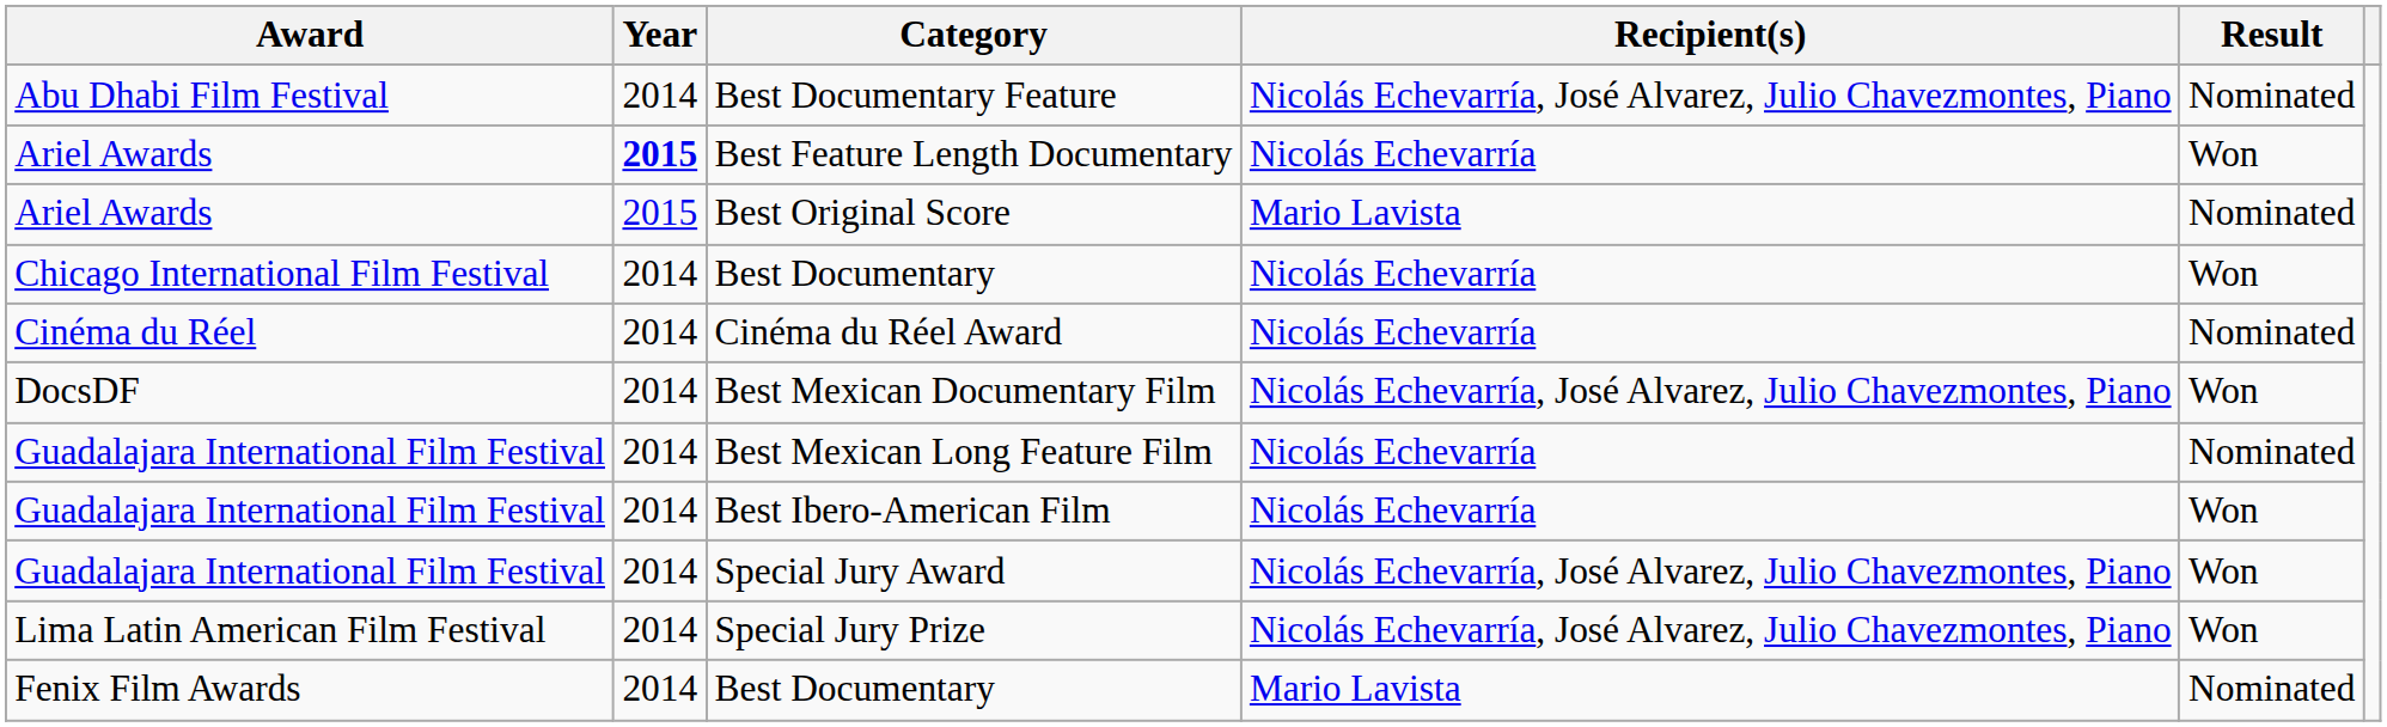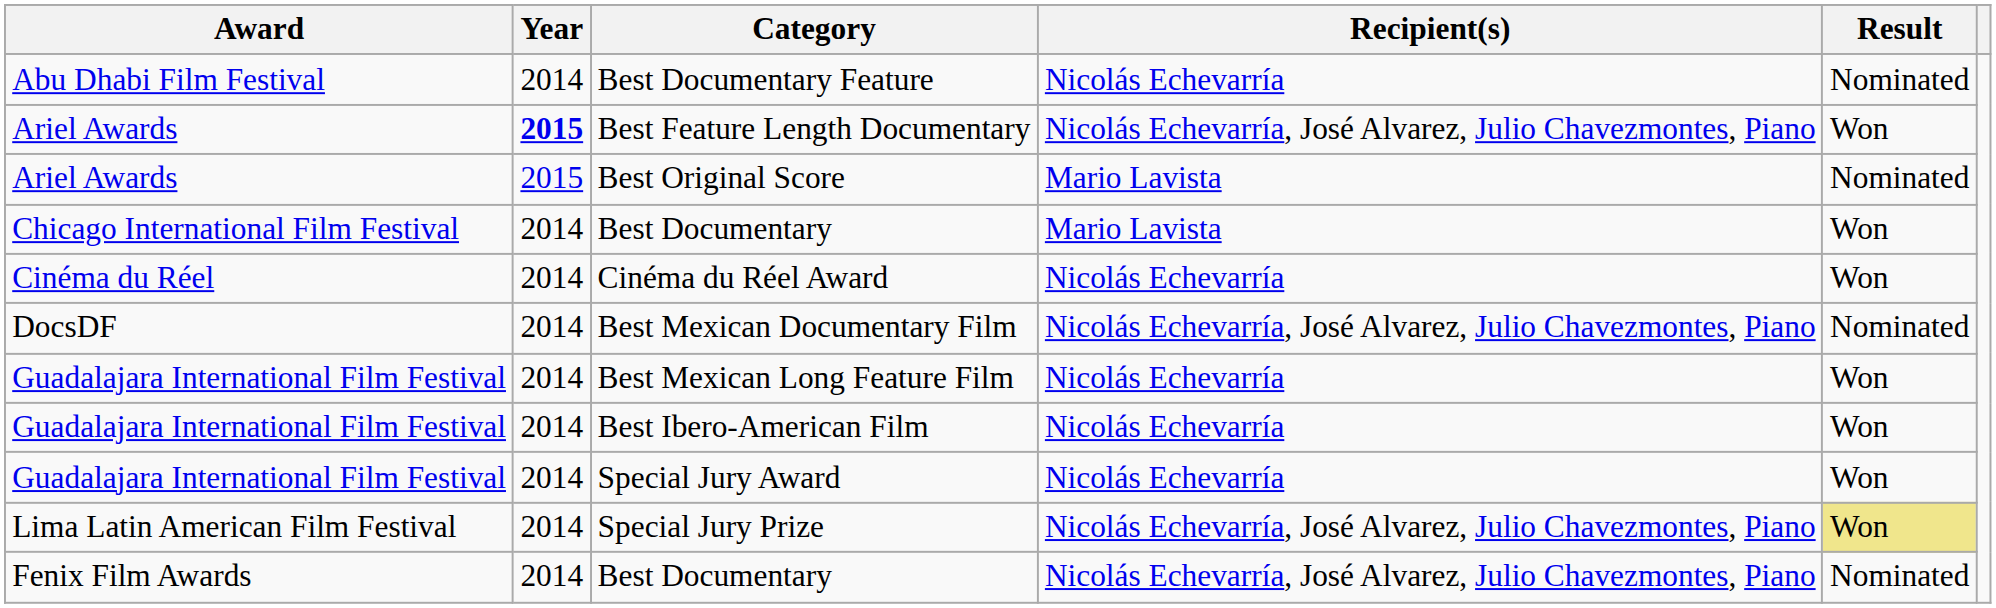 <table class="wikitable sortable">
 <tr>
 <th>Award</th>
 <th>Year</th>
 <th>Category</th>
 <th>Recipient(s)</th>
 <th>Result</th>
 <th></th>
 </tr>
 <tr>
 <td><a href='#'>Abu Dhabi Film Festival</a></td>
 <td>2014</td>
 <td>Best Documentary Feature</td>
-<td><a href='#'>Nicolás Echevarría</a>, José Alvarez, <a href='#'>Julio Chavezmontes</a>, <a href='#'>Piano</a></td>
+<td><a href='#'>Nicolás Echevarría</a></td>
 <td>Nominated</td>
 </tr>
 <tr>
 <td><a href='#'>Ariel Awards</a></td>
 <td><strong><a href='#'>2015</a></strong></td>
 <td>Best Feature Length Documentary</td>
-<td><a href='#'>Nicolás Echevarría</a></td>
+<td><a href='#'>Nicolás Echevarría</a>, José Alvarez, <a href='#'>Julio Chavezmontes</a>, <a href='#'>Piano</a></td>
 <td>Won</td>
 </tr>
 <tr>
 <td><a href='#'>Ariel Awards</a></td>
 <td><a href='#'>2015</a></td>
 <td>Best Original Score</td>
 <td><a href='#'>Mario Lavista</a></td>
 <td>Nominated</td>
 </tr>
 <tr>
 <td><a href='#'>Chicago International Film Festival</a></td>
 <td>2014</td>
 <td>Best Documentary</td>
-<td><a href='#'>Nicolás Echevarría</a></td>
+<td><a href='#'>Mario Lavista</a></td>
 <td>Won</td>
 </tr>
 <tr>
 <td><a href='#'>Cinéma du Réel</a></td>
 <td>2014</td>
 <td>Cinéma du Réel Award</td>
 <td><a href='#'>Nicolás Echevarría</a></td>
-<td>Nominated</td>
+<td>Won</td>
 </tr>
 <tr>
 <td>DocsDF</td>
 <td>2014</td>
 <td>Best Mexican Documentary Film</td>
 <td><a href='#'>Nicolás Echevarría</a>, José Alvarez, <a href='#'>Julio Chavezmontes</a>, <a href='#'>Piano</a></td>
-<td>Won</td>
+<td>Nominated</td>
 </tr>
 <tr>
 <td><a href='#'>Guadalajara International Film Festival</a></td>
 <td>2014</td>
 <td>Best Mexican Long Feature Film</td>
 <td><a href='#'>Nicolás Echevarría</a></td>
-<td>Nominated</td>
+<td>Won</td>
 </tr>
 <tr>
 <td><a href='#'>Guadalajara International Film Festival</a></td>
 <td>2014</td>
 <td>Best Ibero-American Film</td>
 <td><a href='#'>Nicolás Echevarría</a></td>
 <td>Won</td>
 </tr>
 <tr>
 <td><a href='#'>Guadalajara International Film Festival</a></td>
 <td>2014</td>
 <td>Special Jury Award</td>
-<td><a href='#'>Nicolás Echevarría</a>, José Alvarez, <a href='#'>Julio Chavezmontes</a>, <a href='#'>Piano</a></td>
+<td><a href='#'>Nicolás Echevarría</a></td>
 <td>Won</td>
 </tr>
 <tr>
 <td>Lima Latin American Film Festival</td>
 <td>2014</td>
 <td>Special Jury Prize</td>
 <td><a href='#'>Nicolás Echevarría</a>, José Alvarez, <a href='#'>Julio Chavezmontes</a>, <a href='#'>Piano</a></td>
-<td>Won</td>
+<td style="background: khaki;">Won</td>
 </tr>
 <tr>
 <td>Fenix Film Awards</td>
 <td>2014</td>
 <td>Best Documentary</td>
-<td><a href='#'>Mario Lavista</a></td>
+<td><a href='#'>Nicolás Echevarría</a>, José Alvarez, <a href='#'>Julio Chavezmontes</a>, <a href='#'>Piano</a></td>
 <td>Nominated</td>
 </tr>
 </table>
